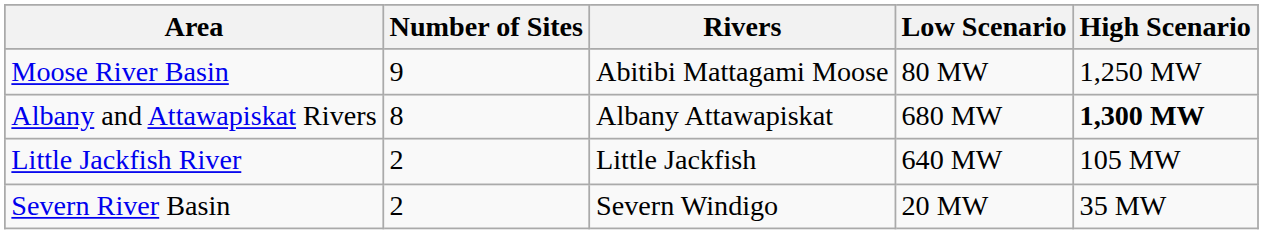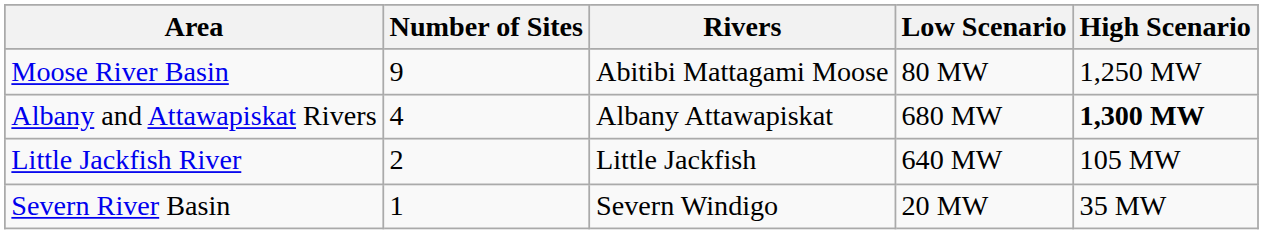 <table class="wikitable">
 <tr>
 <th>Area</th>
 <th>Number of Sites</th>
 <th>Rivers</th>
 <th>Low Scenario</th>
 <th>High Scenario</th>
 </tr>
 <tr>
 <td><a href='#'>Moose River Basin</a></td>
 <td>9</td>
 <td>Abitibi Mattagami Moose</td>
 <td>80 MW</td>
 <td>1,250 MW</td>
 </tr>
 <tr>
 <td><a href='#'>Albany</a> and <a href='#'>Attawapiskat</a> Rivers</td>
-<td>8</td>
+<td>4</td>
 <td>Albany Attawapiskat</td>
 <td>680 MW</td>
 <td><strong>1,300 MW</strong></td>
 </tr>
 <tr>
 <td><a href='#'>Little Jackfish River</a></td>
 <td>2</td>
 <td>Little Jackfish</td>
 <td>640 MW</td>
 <td>105 MW</td>
 </tr>
 <tr>
 <td><a href='#'>Severn River</a> Basin</td>
-<td>2</td>
+<td>1</td>
 <td>Severn Windigo</td>
 <td>20 MW</td>
 <td>35 MW</td>
 </tr>
 </table>
